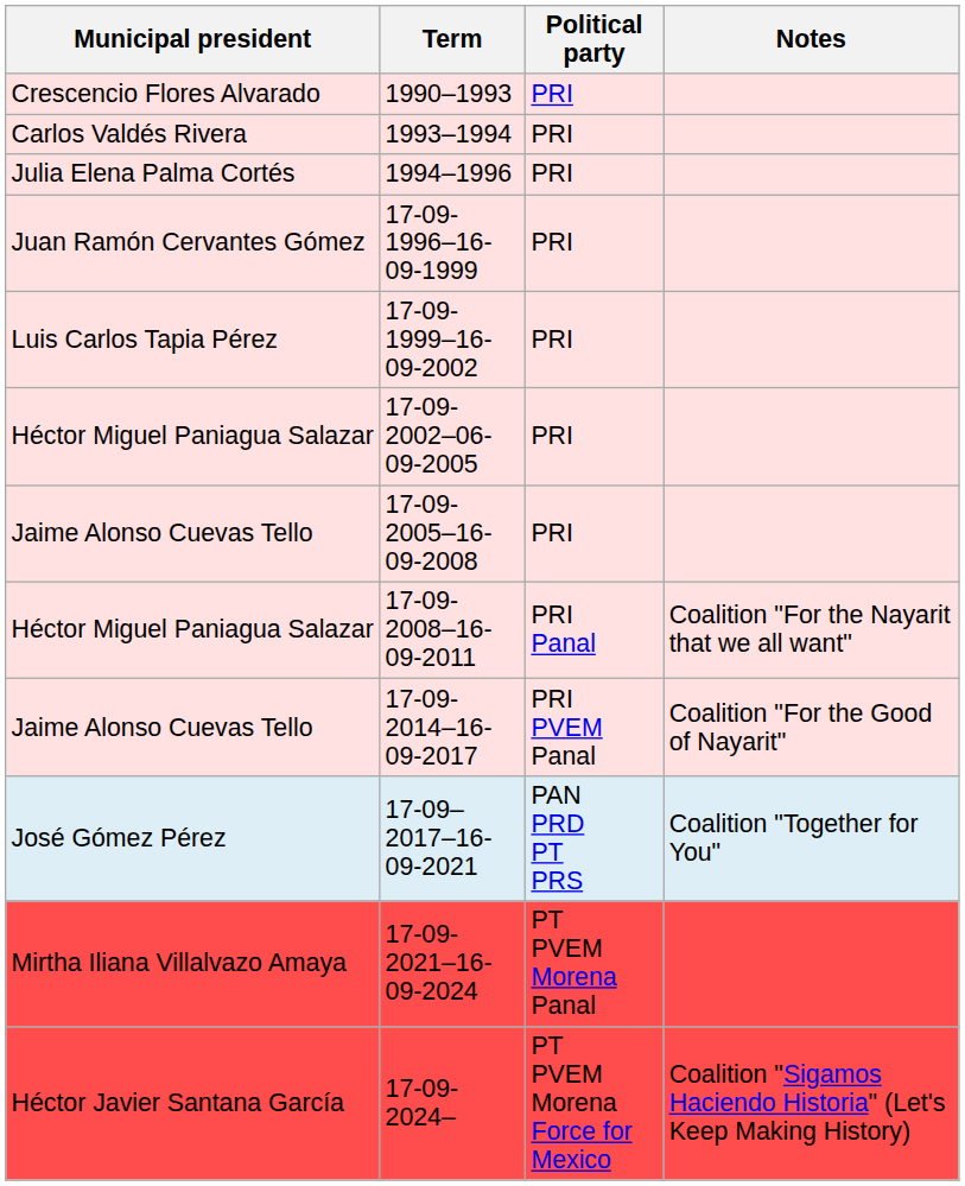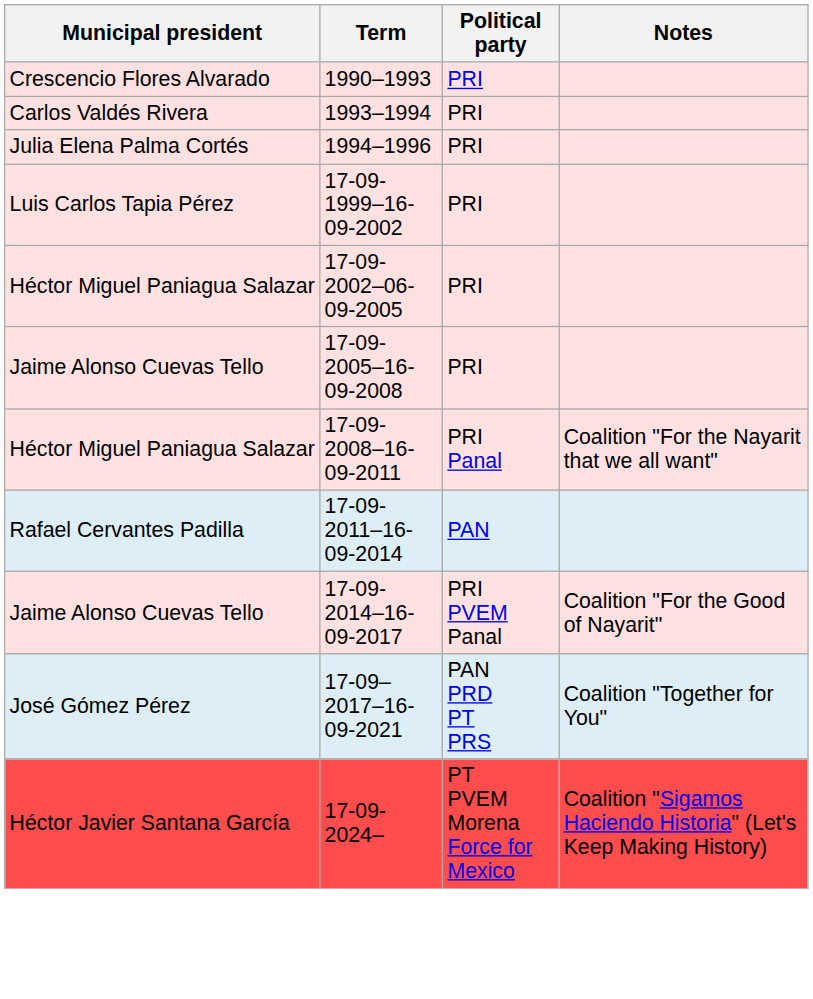 <table class="wikitable">
 <tr>
 <th>Municipal president</th>
 <th width=85px>Term</th>
 <th width=80px>Political party</th>
 <th width=180px>Notes</th>
 </tr>
 <tr style="background:#ffe1e1">
 <td>Crescencio Flores Alvarado</td>
 <td>1990–1993</td>
 <td><a href='#'>PRI</a> </td>
 <td></td>
 </tr>
 <tr style="background:#ffe1e1">
 <td>Carlos Valdés Rivera</td>
 <td>1993–1994</td>
 <td>PRI </td>
 <td></td>
 </tr>
 <tr style="background:#ffe1e1">
 <td>Julia Elena Palma Cortés</td>
 <td>1994–1996</td>
-<td>PRI </td>
-<td></td>
-</tr>
-<tr style="background:#ffe1e1">
-<td>Juan Ramón Cervantes Gómez</td>
-<td>17-09-1996–16-09-1999</td>
 <td>PRI </td>
 <td></td>
 </tr>
 <tr style="background:#ffe1e1">
 <td>Luis Carlos Tapia Pérez</td>
 <td>17-09-1999–16-09-2002</td>
 <td>PRI </td>
 <td></td>
 </tr>
 <tr style="background:#ffe1e1">
 <td>Héctor Miguel Paniagua Salazar</td>
 <td>17-09-2002–06-09-2005</td>
 <td>PRI </td>
 <td></td>
 </tr>
 <tr style="background:#ffe1e1">
 <td>Jaime Alonso Cuevas Tello</td>
 <td>17-09-2005–16-09-2008</td>
 <td>PRI </td>
 <td></td>
 </tr>
 <tr style="background:#ffe1e1">
 <td>Héctor Miguel Paniagua Salazar</td>
 <td>17-09-2008–16-09-2011</td>
 <td>PRI <br> <a href='#'>Panal</a> </td>
 <td>Coalition "For the Nayarit that we all want"</td>
 </tr>
+<tr style="background:#ddeef6">
+<td>Rafael Cervantes Padilla</td>
+<td>17-09-2011–16-09-2014</td>
+<td><a href='#'>PAN</a> </td>
+<td></td>
+</tr>
 <tr style="background:#ffe1e1">
 <td>Jaime Alonso Cuevas Tello</td>
 <td>17-09-2014–16-09-2017</td>
 <td>PRI <br> <a href='#'>PVEM</a> <br> Panal </td>
 <td>Coalition "For the Good of Nayarit"</td>
 </tr>
 <tr style="background:#ddeef6">
 <td>José Gómez Pérez</td>
 <td>17-09–2017–16-09-2021</td>
 <td>PAN <br>  <a href='#'>PRD</a> <br> <a href='#'>PT</a> <br> <a href='#'>PRS</a> </td>
 <td>Coalition "Together for You"</td>
 </tr>
 <tr style="background:#ff4c4c">
-<td>Mirtha Iliana Villalvazo Amaya</td>
-<td>17-09-2021–16-09-2024</td>
-<td>PT <br> PVEM <br>  <a href='#'>Morena</a> <br> Panal </td>
-<td></td>
-</tr>
-<tr style="background:#ff4c4c">
 <td>Héctor Javier Santana García</td>
 <td>17-09-2024–</td>
 <td>PT <br> PVEM <br> Morena <br> <a href='#'>Force for Mexico</a> </td>
 <td>Coalition "<a href='#'>Sigamos Haciendo Historia</a>" (Let's Keep Making History)</td>
 </tr>
 </table>
